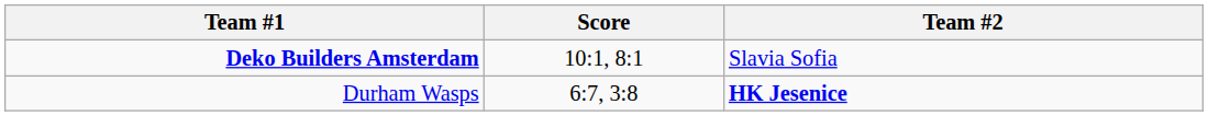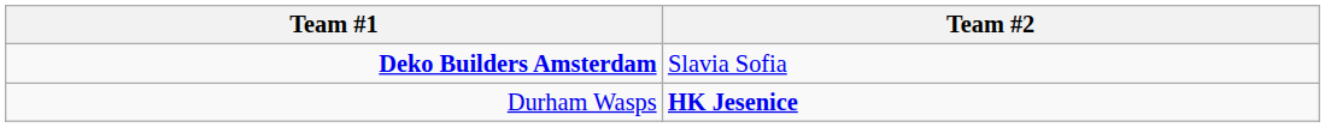 <table class="wikitable" style="text-align: center;">
 <tr>
 <th width=22%>Team #1</th>
-<th width=11%>Score</th>
 <th width=22%>Team #2</th>
 </tr>
 <tr>
 <td style="text-align: right;"><strong><a href='#'>Deko Builders Amsterdam</a></strong> </td>
-<td>10:1, 8:1</td>
 <td style="text-align: left;"> <a href='#'>Slavia Sofia</a></td>
 </tr>
 <tr>
 <td style="text-align: right;"><a href='#'>Durham Wasps</a> </td>
-<td>6:7, 3:8</td>
 <td style="text-align: left;"> <strong><a href='#'>HK Jesenice</a></strong></td>
 </tr>
 </table>
